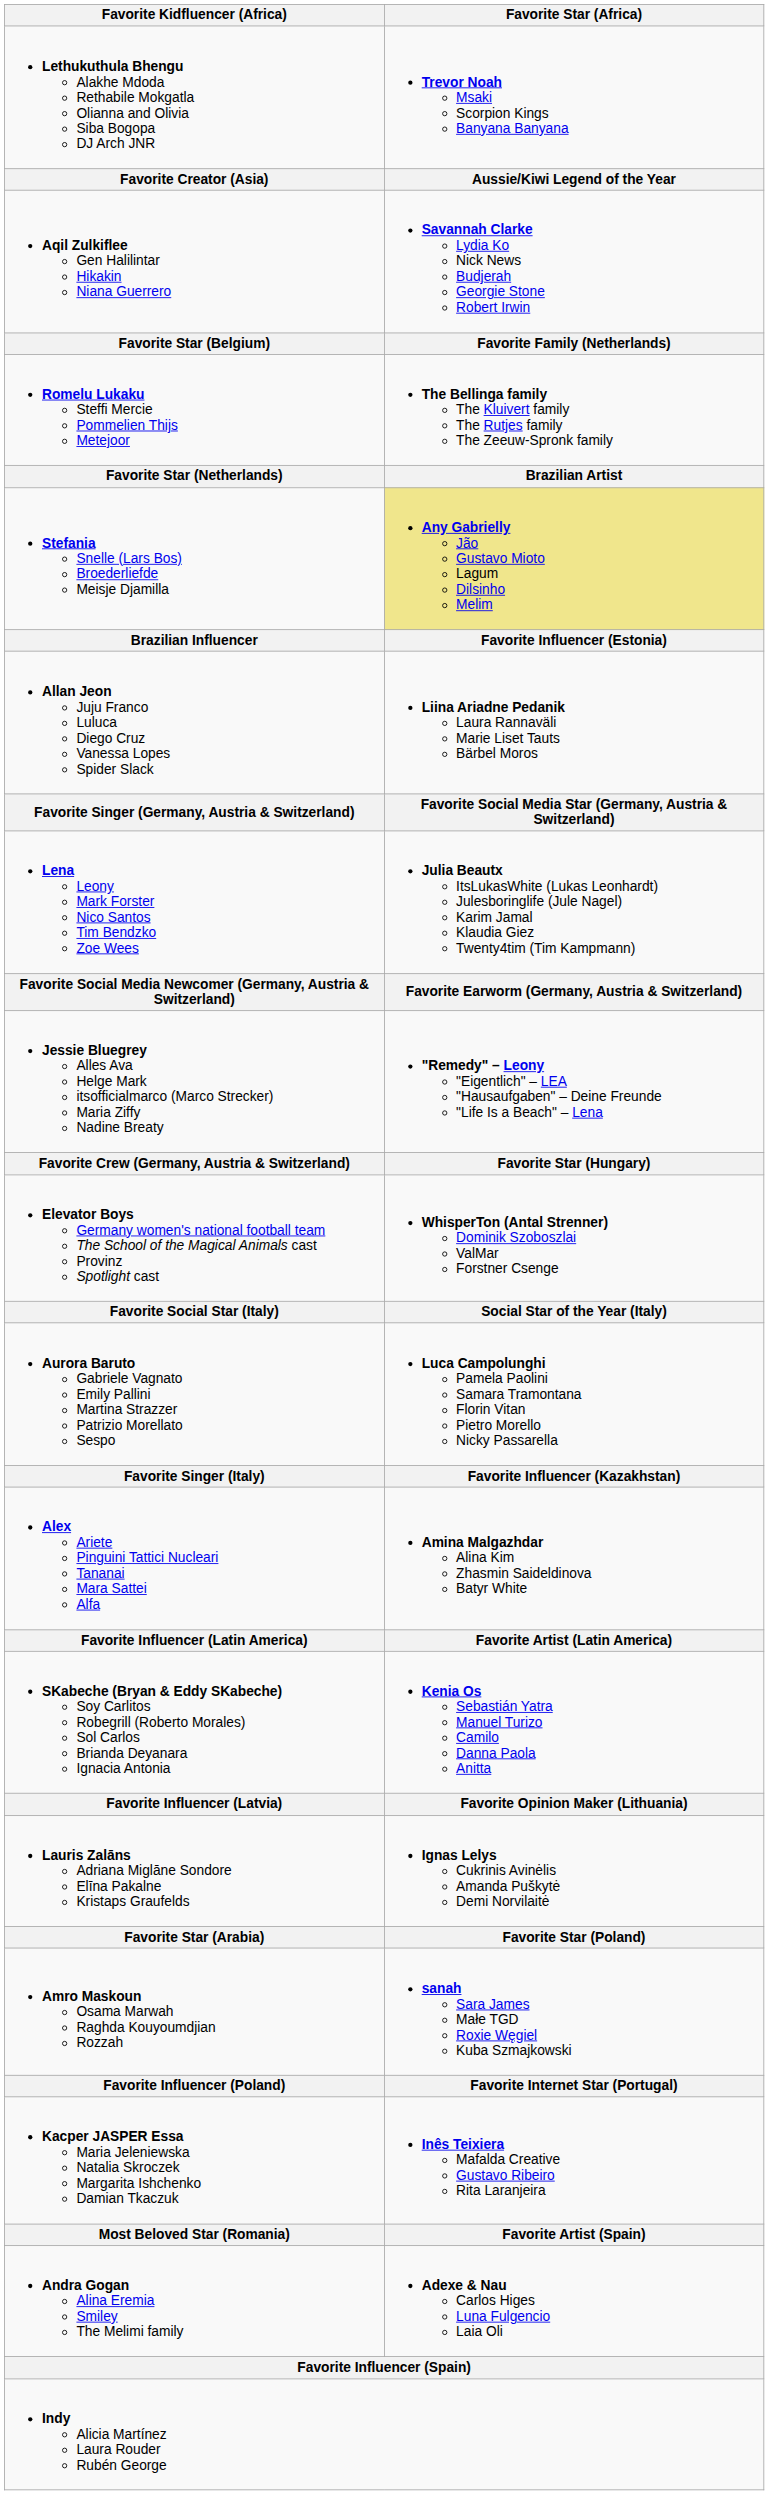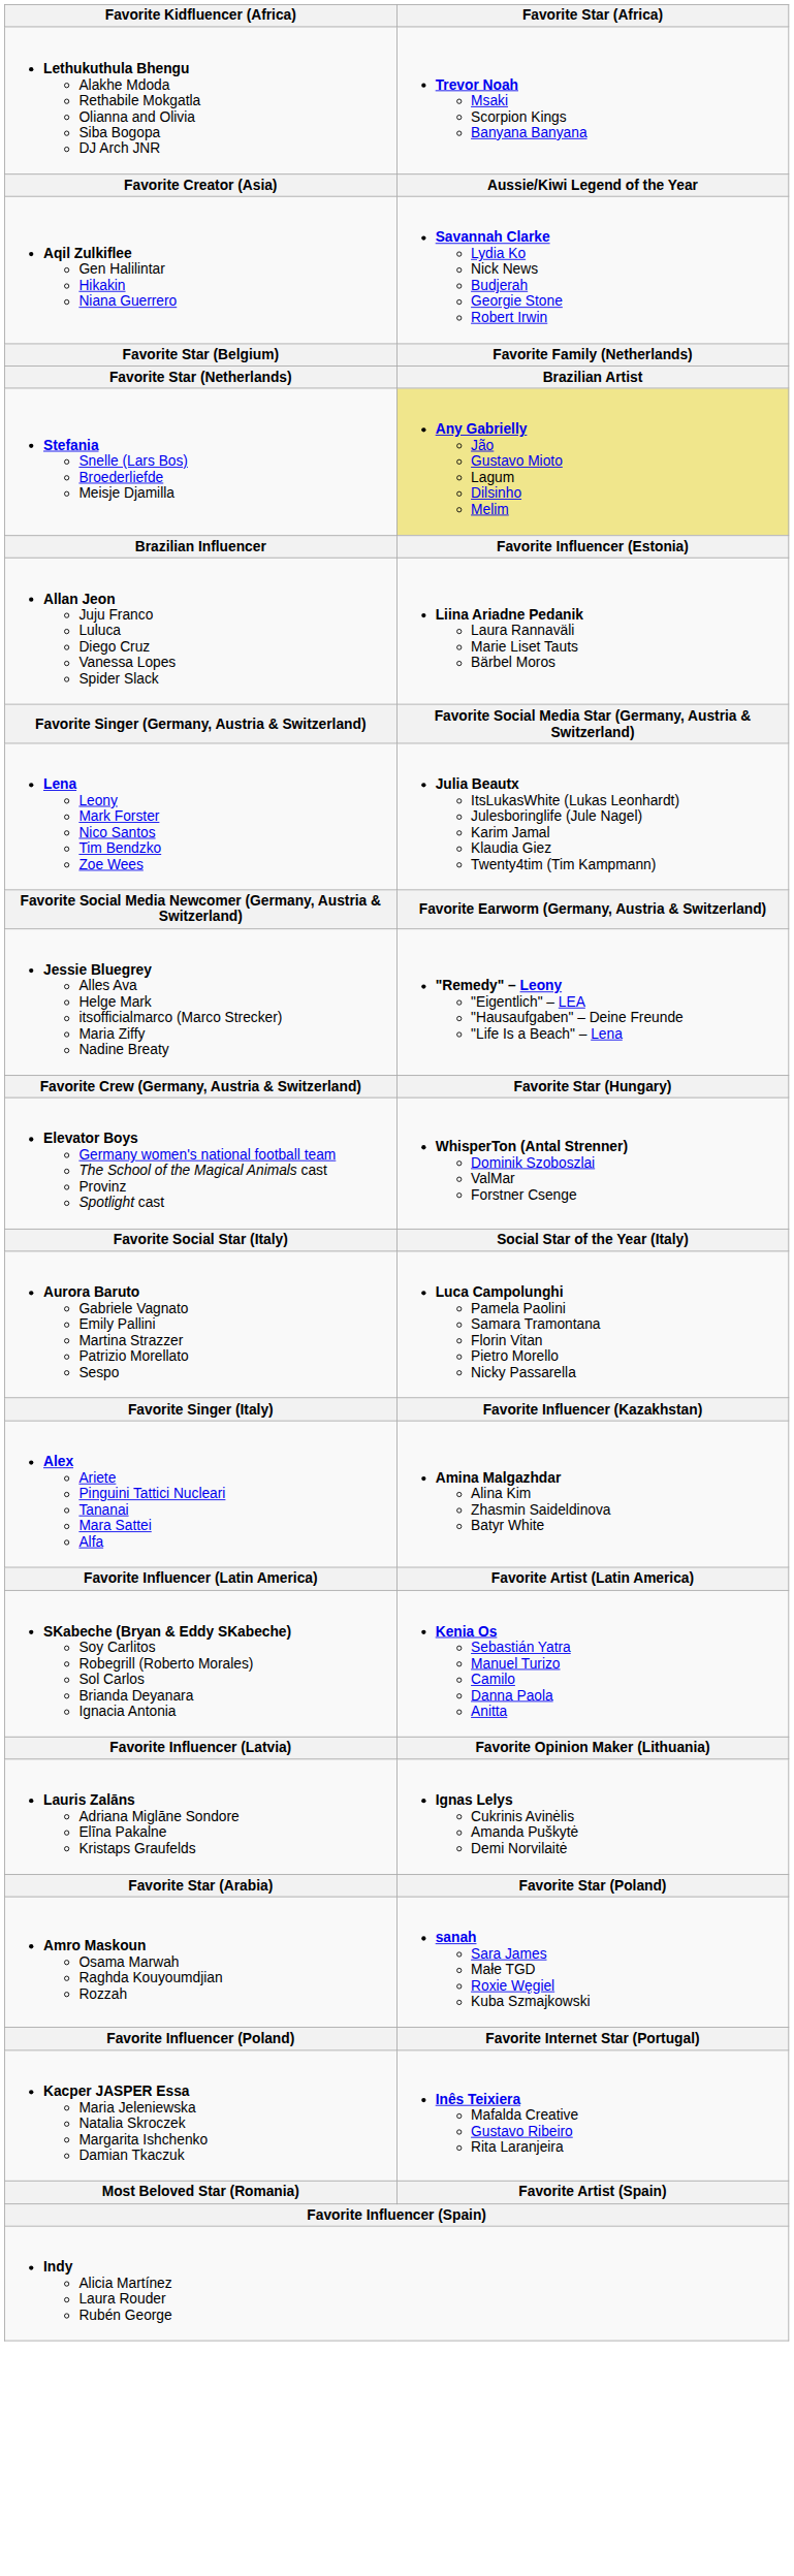 <table class="wikitable" style="width:100%;">
 <tr>
 <th style="width:50%">Favorite Kidfluencer (Africa)</th>
 <th style="width:50%">Favorite Star (Africa)</th>
 </tr>
 <tr>
 <td><br><ul><li><strong>Lethukuthula Bhengu</strong><ul><li>Alakhe Mdoda</li><li>Rethabile Mokgatla</li><li>Olianna and Olivia</li><li>Siba Bogopa</li><li>DJ Arch JNR</li></ul></li></ul></td>
 <td><br><ul><li><strong><a href='#'>Trevor Noah</a></strong><ul><li><a href='#'>Msaki</a></li><li>Scorpion Kings</li><li><a href='#'>Banyana Banyana</a></li></ul></li></ul></td>
 </tr>
 <tr>
 <th style="width:50%">Favorite Creator (Asia)</th>
 <th style="width:50%">Aussie/Kiwi Legend of the Year</th>
 </tr>
 <tr>
 <td><br><ul><li><strong>Aqil Zulkiflee</strong><ul><li>Gen Halilintar</li><li><a href='#'>Hikakin</a></li><li><a href='#'>Niana Guerrero</a></li></ul></li></ul></td>
 <td><br><ul><li><strong><a href='#'>Savannah Clarke</a></strong><ul><li><a href='#'>Lydia Ko</a></li><li>Nick News</li><li><a href='#'>Budjerah</a></li><li><a href='#'>Georgie Stone</a></li><li><a href='#'>Robert Irwin</a></li></ul></li></ul></td>
 </tr>
 <tr>
 <th style="width:50%">Favorite Star (Belgium)</th>
 <th style="width:50%">Favorite Family (Netherlands)</th>
-</tr>
-<tr>
-<td><br><ul><li><strong><a href='#'>Romelu Lukaku</a></strong><ul><li>Steffi Mercie</li><li><a href='#'>Pommelien Thijs</a></li><li><a href='#'>Metejoor</a></li></ul></li></ul></td>
-<td><br><ul><li><strong>The Bellinga family</strong><ul><li>The <a href='#'>Kluivert</a> family</li><li>The <a href='#'>Rutjes</a> family</li><li>The Zeeuw-Spronk family</li></ul></li></ul></td>
 </tr>
 <tr>
 <th style="width:50%">Favorite Star (Netherlands)</th>
 <th style="width:50%">Brazilian Artist</th>
 </tr>
 <tr>
 <td><br><ul><li><strong><a href='#'>Stefania</a></strong><ul><li><a href='#'>Snelle (Lars Bos)</a></li><li><a href='#'>Broederliefde</a></li><li>Meisje Djamilla</li></ul></li></ul></td>
 <td style="background: khaki;"><br><ul><li><strong><a href='#'>Any Gabrielly</a></strong><ul><li><a href='#'>Jão</a></li><li><a href='#'>Gustavo Mioto</a></li><li>Lagum</li><li><a href='#'>Dilsinho</a></li><li><a href='#'>Melim</a></li></ul></li></ul></td>
 </tr>
 <tr>
 <th style="width:50%">Brazilian Influencer</th>
 <th style="width:50%">Favorite Influencer (Estonia)</th>
 </tr>
 <tr>
 <td><br><ul><li><strong>Allan Jeon</strong><ul><li>Juju Franco</li><li>Luluca</li><li>Diego Cruz</li><li>Vanessa Lopes</li><li>Spider Slack</li></ul></li></ul></td>
 <td><br><ul><li><strong>Liina Ariadne Pedanik</strong><ul><li>Laura Rannaväli</li><li>Marie Liset Tauts</li><li>Bärbel Moros</li></ul></li></ul></td>
 </tr>
 <tr>
 <th style="width:50%">Favorite Singer (Germany, Austria & Switzerland)</th>
 <th style="width:50%">Favorite Social Media Star (Germany, Austria & Switzerland)</th>
 </tr>
 <tr>
 <td><br><ul><li><strong><a href='#'>Lena</a></strong><ul><li><a href='#'>Leony</a></li><li><a href='#'>Mark Forster</a></li><li><a href='#'>Nico Santos</a></li><li><a href='#'>Tim Bendzko</a></li><li><a href='#'>Zoe Wees</a></li></ul></li></ul></td>
 <td><br><ul><li><strong>Julia Beautx</strong><ul><li>ItsLukasWhite (Lukas Leonhardt)</li><li>Julesboringlife (Jule Nagel)</li><li>Karim Jamal</li><li>Klaudia Giez</li><li>Twenty4tim (Tim Kampmann)</li></ul></li></ul></td>
 </tr>
 <tr>
 <th style="width:50%">Favorite Social Media Newcomer (Germany, Austria & Switzerland)</th>
 <th style="width:50%">Favorite Earworm (Germany, Austria & Switzerland)</th>
 </tr>
 <tr>
 <td><br><ul><li><strong>Jessie Bluegrey</strong><ul><li>Alles Ava</li><li>Helge Mark</li><li>itsofficialmarco (Marco Strecker)</li><li>Maria Ziffy</li><li>Nadine Breaty</li></ul></li></ul></td>
 <td><br><ul><li><strong>"Remedy" – <a href='#'>Leony</a></strong><ul><li>"Eigentlich" – <a href='#'>LEA</a></li><li>"Hausaufgaben" – Deine Freunde</li><li>"Life Is a Beach" – <a href='#'>Lena</a></li></ul></li></ul></td>
 </tr>
 <tr>
 <th style="width:50%">Favorite Crew (Germany, Austria & Switzerland)</th>
 <th style="width:50%">Favorite Star (Hungary)</th>
 </tr>
 <tr>
 <td><br><ul><li><strong>Elevator Boys</strong><ul><li><a href='#'>Germany women's national football team</a></li><li><em>The School of the Magical Animals</em> cast</li><li>Provinz</li><li><em>Spotlight</em> cast</li></ul></li></ul></td>
 <td><br><ul><li><strong>WhisperTon (Antal Strenner)</strong><ul><li><a href='#'>Dominik Szoboszlai</a></li><li>ValMar</li><li>Forstner Csenge</li></ul></li></ul></td>
 </tr>
 <tr>
 <th style="width:50%">Favorite Social Star (Italy)</th>
 <th style="width:50%">Social Star of the Year (Italy)</th>
 </tr>
 <tr>
 <td><br><ul><li><strong>Aurora Baruto</strong><ul><li>Gabriele Vagnato</li><li>Emily Pallini</li><li>Martina Strazzer</li><li>Patrizio Morellato</li><li>Sespo</li></ul></li></ul></td>
 <td><br><ul><li><strong>Luca Campolunghi</strong><ul><li>Pamela Paolini</li><li>Samara Tramontana</li><li>Florin Vitan</li><li>Pietro Morello</li><li>Nicky Passarella</li></ul></li></ul></td>
 </tr>
 <tr>
 <th style="width:50%">Favorite Singer (Italy)</th>
 <th style="width:50%">Favorite Influencer (Kazakhstan)</th>
 </tr>
 <tr>
 <td><br><ul><li><strong><a href='#'>Alex</a></strong><ul><li><a href='#'>Ariete</a></li><li><a href='#'>Pinguini Tattici Nucleari</a></li><li><a href='#'>Tananai</a></li><li><a href='#'>Mara Sattei</a></li><li><a href='#'>Alfa</a></li></ul></li></ul></td>
 <td><br><ul><li><strong>Amina Malgazhdar</strong><ul><li>Alina Kim</li><li>Zhasmin Saideldinova</li><li>Batyr White</li></ul></li></ul></td>
 </tr>
 <tr>
 <th style="width:50%">Favorite Influencer (Latin America)</th>
 <th style="width:50%">Favorite Artist (Latin America)</th>
 </tr>
 <tr>
 <td><br><ul><li><strong>SKabeche (Bryan & Eddy SKabeche)</strong><ul><li>Soy Carlitos</li><li>Robegrill (Roberto Morales)</li><li>Sol Carlos</li><li>Brianda Deyanara</li><li>Ignacia Antonia</li></ul></li></ul></td>
 <td><br><ul><li><strong><a href='#'>Kenia Os</a></strong><ul><li><a href='#'>Sebastián Yatra</a></li><li><a href='#'>Manuel Turizo</a></li><li><a href='#'>Camilo</a></li><li><a href='#'>Danna Paola</a></li><li><a href='#'>Anitta</a></li></ul></li></ul></td>
 </tr>
 <tr>
 <th style="width:50%">Favorite Influencer (Latvia)</th>
 <th style="width:50%">Favorite Opinion Maker (Lithuania)</th>
 </tr>
 <tr>
 <td><br><ul><li><strong>Lauris Zalāns</strong><ul><li>Adriana Miglāne Sondore</li><li>Elīna Pakalne</li><li>Kristaps Graufelds</li></ul></li></ul></td>
 <td><br><ul><li><strong>Ignas Lelys</strong><ul><li>Cukrinis Avinėlis</li><li>Amanda Puškytė</li><li>Demi Norvilaitė</li></ul></li></ul></td>
 </tr>
 <tr>
 <th style="width:50%">Favorite Star (Arabia)</th>
 <th style="width:50%">Favorite Star (Poland)</th>
 </tr>
 <tr>
 <td><br><ul><li><strong>Amro Maskoun</strong><ul><li>Osama Marwah</li><li>Raghda Kouyoumdjian</li><li>Rozzah</li></ul></li></ul></td>
 <td><br><ul><li><strong><a href='#'>sanah</a></strong><ul><li><a href='#'>Sara James</a></li><li>Małe TGD</li><li><a href='#'>Roxie Węgiel</a></li><li>Kuba Szmajkowski</li></ul></li></ul></td>
 </tr>
 <tr>
 <th style="width:50%">Favorite Influencer (Poland)</th>
 <th style="width:50%">Favorite Internet Star (Portugal)</th>
 </tr>
 <tr>
 <td><br><ul><li><strong>Kacper JASPER Essa</strong><ul><li>Maria Jeleniewska</li><li>Natalia Skroczek</li><li>Margarita Ishchenko</li><li>Damian Tkaczuk</li></ul></li></ul></td>
 <td><br><ul><li><strong><a href='#'>Inês Teixiera</a></strong><ul><li>Mafalda Creative</li><li><a href='#'>Gustavo Ribeiro</a></li><li>Rita Laranjeira</li></ul></li></ul></td>
 </tr>
 <tr>
 <th style="width:50%">Most Beloved Star (Romania)</th>
 <th style="width:50%">Favorite Artist (Spain)</th>
 </tr>
 <tr>
-<td><br><ul><li><strong>Andra Gogan</strong><ul><li><a href='#'>Alina Eremia</a></li><li><a href='#'>Smiley</a></li><li>The Melimi family</li></ul></li></ul></td>
-<td><br><ul><li><strong>Adexe & Nau</strong><ul><li>Carlos Higes</li><li><a href='#'>Luna Fulgencio</a></li><li>Laia Oli</li></ul></li></ul></td>
-</tr>
-<tr>
 <th style="width:50%;" colspan="2">Favorite Influencer (Spain)</th>
 </tr>
 <tr>
 <td colspan="2"><br><ul><li><strong>Indy</strong><ul><li>Alicia Martínez</li><li>Laura Rouder</li><li>Rubén George</li></ul></li></ul></td>
 </tr>
 </table>
